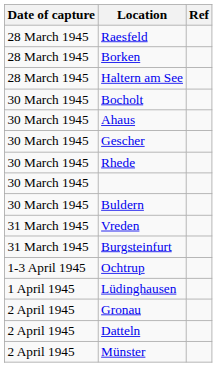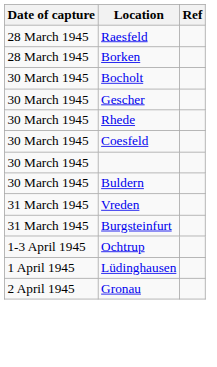 <table class="wikitable">
 <tr>
 <th>Date of capture</th>
 <th>Location</th>
 <th>Ref</th>
 </tr>
 <tr>
 <td>28 March 1945</td>
 <td><a href='#'>Raesfeld</a></td>
 <td></td>
 </tr>
 <tr>
 <td>28 March 1945</td>
 <td><a href='#'>Borken</a></td>
 <td></td>
 </tr>
 <tr>
-<td>28 March 1945</td>
-<td><a href='#'>Haltern am See</a></td>
-<td></td>
-</tr>
-<tr>
 <td>30 March 1945</td>
 <td><a href='#'>Bocholt</a></td>
-<td></td>
-</tr>
-<tr>
-<td>30 March 1945</td>
-<td><a href='#'>Ahaus</a></td>
 <td></td>
 </tr>
 <tr>
 <td>30 March 1945</td>
 <td><a href='#'>Gescher</a></td>
 <td></td>
 </tr>
 <tr>
 <td>30 March 1945</td>
 <td><a href='#'>Rhede</a></td>
+<td></td>
+</tr>
+<tr>
+<td>30 March 1945</td>
+<td><a href='#'>Coesfeld</a></td>
 <td></td>
 </tr>
 <tr>
 <td>30 March 1945</td>
 <td></td>
 <td></td>
 </tr>
 <tr>
 <td>30 March 1945</td>
 <td><a href='#'>Buldern</a></td>
 <td></td>
 </tr>
 <tr>
 <td>31 March 1945</td>
 <td><a href='#'>Vreden</a></td>
 <td></td>
 </tr>
 <tr>
 <td>31 March 1945</td>
 <td><a href='#'>Burgsteinfurt</a></td>
 <td></td>
 </tr>
 <tr>
 <td>1-3 April 1945</td>
 <td><a href='#'>Ochtrup</a></td>
 <td></td>
 </tr>
 <tr>
 <td>1 April 1945</td>
 <td><a href='#'>Lüdinghausen</a></td>
 <td></td>
 </tr>
 <tr>
 <td>2 April 1945</td>
 <td><a href='#'>Gronau</a></td>
 <td></td>
 </tr>
-<tr>
-<td>2 April 1945</td>
-<td><a href='#'>Datteln</a></td>
-<td></td>
-</tr>
-<tr>
-<td>2 April 1945</td>
-<td><a href='#'>Münster</a></td>
-<td></td>
-</tr>
 </table>
